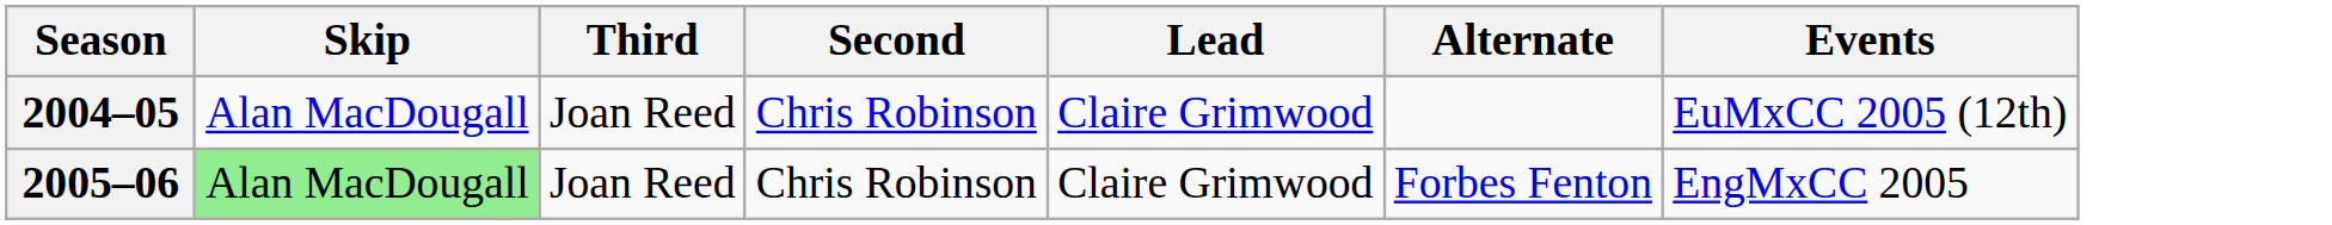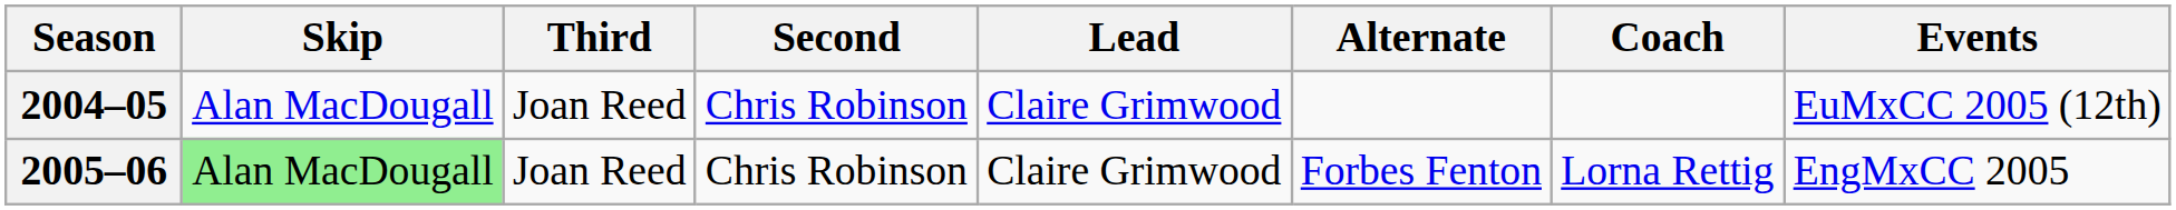 <table class="wikitable">
 <tr>
 <th scope="col" width=60>Season</th>
 <th scope="col">Skip</th>
 <th scope="col">Third</th>
 <th scope="col">Second</th>
 <th scope="col">Lead</th>
 <th scope="col">Alternate</th>
+<th scope="col">Coach</th>
 <th scope="col">Events</th>
 </tr>
 <tr>
 <th scope="row">2004–05</th>
 <td><a href='#'>Alan MacDougall</a></td>
 <td>Joan Reed</td>
 <td><a href='#'>Chris Robinson</a></td>
 <td><a href='#'>Claire Grimwood</a></td>
+<td></td>
 <td></td>
 <td><a href='#'>EuMxCC 2005</a> (12th)</td>
 </tr>
 <tr>
 <th scope="row">2005–06</th>
 <td style="background: lightgreen;">Alan MacDougall</td>
 <td>Joan Reed</td>
 <td>Chris Robinson</td>
 <td>Claire Grimwood</td>
 <td><a href='#'>Forbes Fenton</a></td>
+<td><a href='#'>Lorna Rettig</a></td>
 <td><a href='#'>EngMxCC</a> 2005 </td>
 </tr>
 </table>
